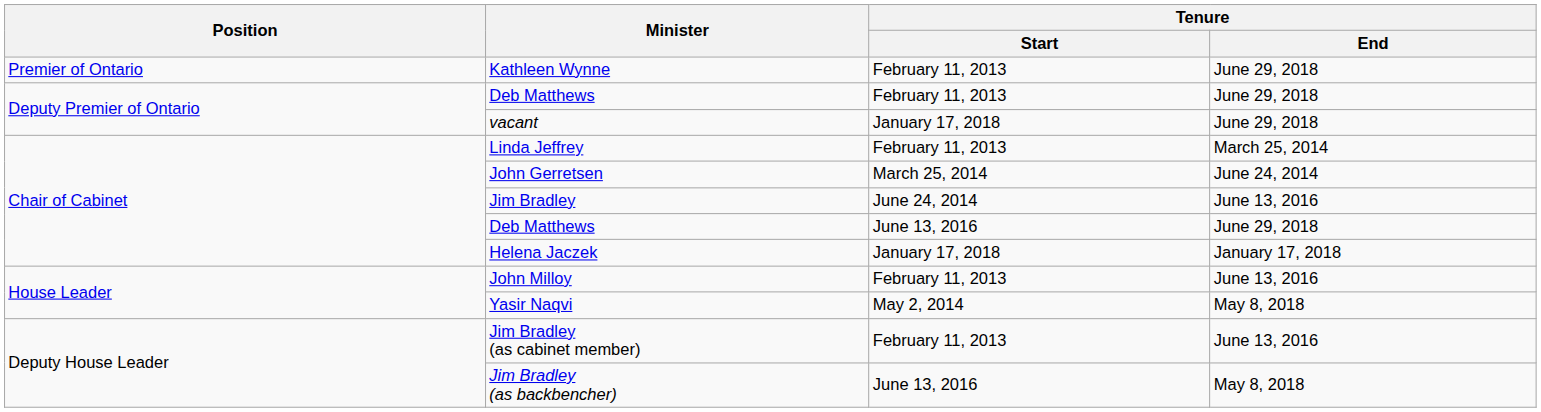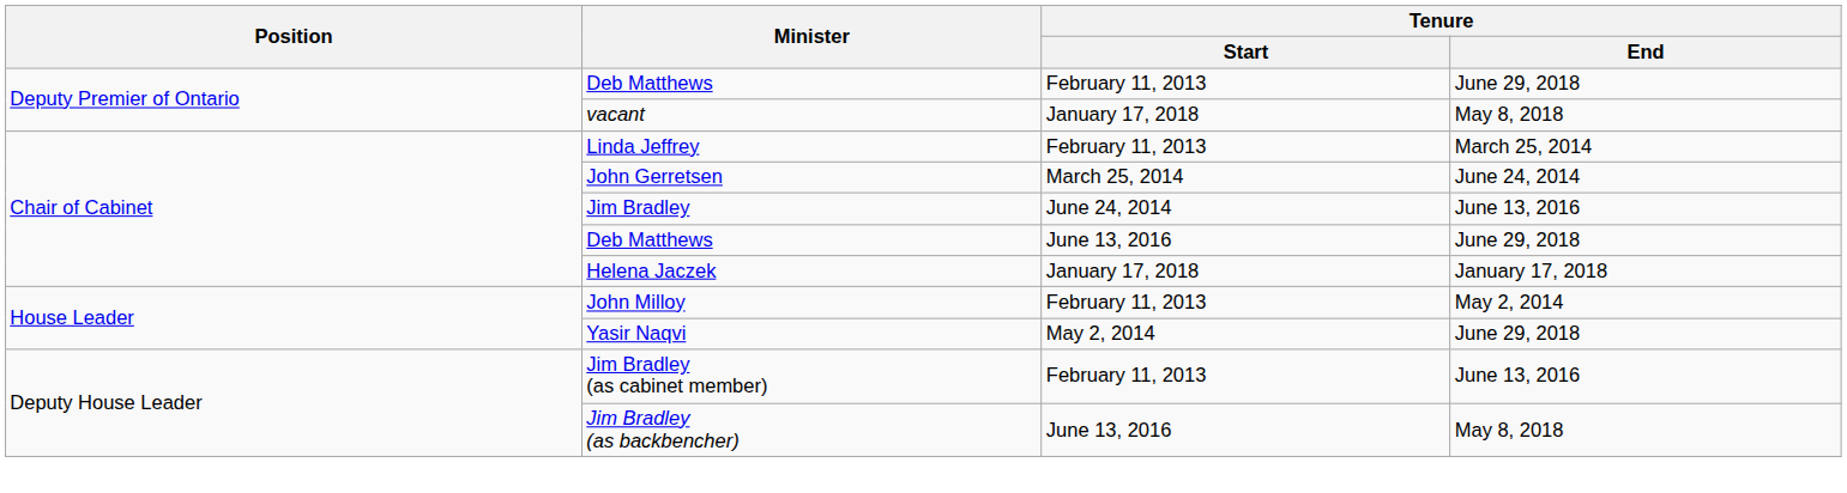 <table class="wikitable" style="width: 75%">
 <tr>
 <th rowspan="2">Position</th>
 <th rowspan="2">Minister</th>
 <th colspan="2">Tenure</th>
 </tr>
 <tr>
 <th>Start</th>
 <th>End</th>
 </tr>
 <tr>
-<td><a href='#'>Premier of Ontario</a></td>
-<td><a href='#'>Kathleen Wynne</a></td>
-<td>February 11, 2013</td>
-<td>June 29, 2018</td>
-</tr>
-<tr>
 <td rowspan="2"><a href='#'>Deputy Premier of Ontario</a></td>
 <td><a href='#'>Deb Matthews</a></td>
 <td>February 11, 2013</td>
 <td>June 29, 2018</td>
 </tr>
 <tr>
 <td><em>vacant</em></td>
 <td>January 17, 2018</td>
-<td>June 29, 2018</td>
+<td>May 8, 2018</td>
 </tr>
 <tr>
 <td rowspan="5"><a href='#'>Chair of Cabinet</a></td>
 <td><a href='#'>Linda Jeffrey</a></td>
 <td>February 11, 2013</td>
 <td>March 25, 2014</td>
 </tr>
 <tr>
 <td><a href='#'>John Gerretsen</a></td>
 <td>March 25, 2014</td>
 <td>June 24, 2014</td>
 </tr>
 <tr>
 <td><a href='#'>Jim Bradley</a></td>
 <td>June 24, 2014</td>
 <td>June 13, 2016</td>
 </tr>
 <tr>
 <td><a href='#'>Deb Matthews</a></td>
 <td>June 13, 2016</td>
 <td>June 29, 2018</td>
 </tr>
 <tr>
 <td><a href='#'>Helena Jaczek</a></td>
 <td>January 17, 2018</td>
 <td>January 17, 2018</td>
 </tr>
 <tr>
 <td rowspan="2"><a href='#'>House Leader</a></td>
 <td><a href='#'>John Milloy</a></td>
 <td>February 11, 2013</td>
-<td>June 13, 2016</td>
+<td>May 2, 2014</td>
 </tr>
 <tr>
 <td><a href='#'>Yasir Naqvi</a></td>
 <td>May 2, 2014</td>
-<td>May 8, 2018</td>
+<td>June 29, 2018</td>
 </tr>
 <tr>
 <td rowspan="2">Deputy House Leader</td>
 <td><a href='#'>Jim Bradley</a> <br> (as cabinet member)</td>
 <td>February 11, 2013</td>
 <td>June 13, 2016</td>
 </tr>
 <tr>
 <td><em><a href='#'>Jim Bradley</a> <br> (as backbencher)</em></td>
 <td>June 13, 2016</td>
 <td>May 8, 2018</td>
 </tr>
 </table>
